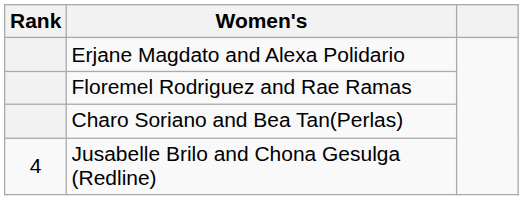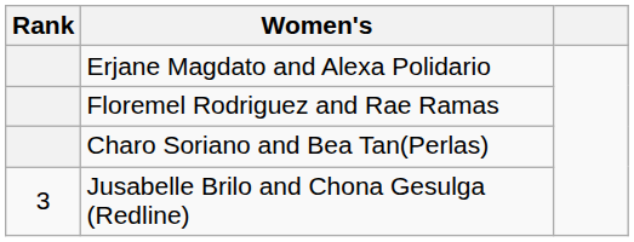 <table class="wikitable" style="text-align: center;">
 <tr>
 <th width=40>Rank</th>
 <th width=290>Women's</th>
 <th width=40></th>
 </tr>
 <tr>
 <th></th>
 <td style="text-align:left;">Erjane Magdato and Alexa Polidario </td>
 <td rowspan=4></td>
 </tr>
 <tr>
 <th></th>
 <td style="text-align:left;">Floremel Rodriguez and Rae Ramas</td>
 </tr>
 <tr>
 <th></th>
 <td style="text-align:left;">Charo Soriano and Bea Tan(Perlas)</td>
 </tr>
 <tr>
-<td>4</td>
+<td>3</td>
 <td style="text-align:left;">Jusabelle Brilo and Chona Gesulga (Redline)</td>
 </tr>
 </table>
